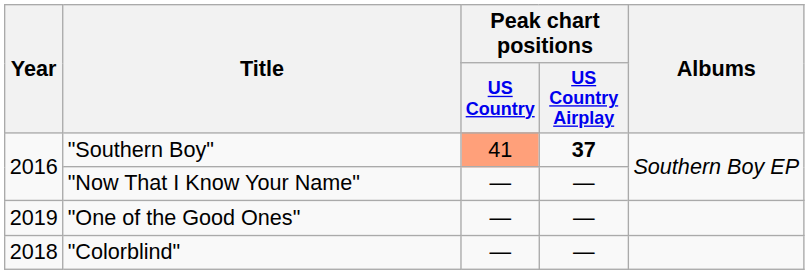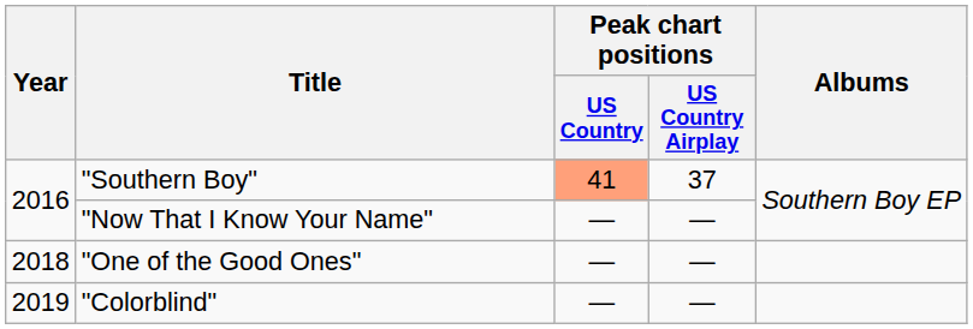 <table class="wikitable plainrowheaders" style="text-align:center;">
 <tr>
 <th scope="col" rowspan="2">Year</th>
 <th scope="col" rowspan="2" style="width:18em;">Title</th>
 <th scope="col" colspan="2">Peak chart<br>positions</th>
 <th scope="col" rowspan="2">Albums</th>
 </tr>
 <tr style="font-size:smaller;">
 <th width="45"><a href='#'>US <br>Country</a><br></th>
 <th scope="col" style="width:4.5em;"><a href='#'>US <br>Country Airplay</a><br></th>
 </tr>
 <tr>
 <td rowspan="2">2016</td>
 <td align="left">"Southern Boy" </td>
 <td style="background: lightsalmon;">41</td>
-<td><strong>37</strong></td>
+<td>37</td>
 <td style="text-align:left;" rowspan="2"><em>Southern Boy EP</em></td>
 </tr>
 <tr>
 <td align="left">"Now That I Know Your Name"</td>
 <td>—</td>
 <td>—</td>
 </tr>
 <tr>
-<td>2019</td>
+<td>2018</td>
 <td align="left">"One of the Good Ones"</td>
 <td>—</td>
 <td>—</td>
 <td></td>
 </tr>
 <tr>
-<td>2018</td>
+<td>2019</td>
 <td align="left">"Colorblind"</td>
 <td>—</td>
 <td>—</td>
 <td></td>
 </tr>
 </table>
